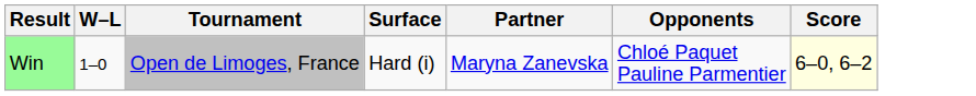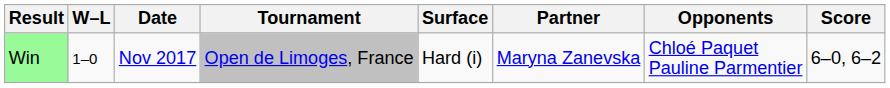 <table class="sortable wikitable">
 <tr>
 <th>Result</th>
 <th class="unsortable">W–L</th>
+<th>Date</th>
 <th>Tournament</th>
 <th>Surface</th>
 <th>Partner</th>
 <th>Opponents</th>
 <th class="unsortable">Score</th>
 </tr>
 <tr>
 <td bgcolor=98FB98>Win</td>
 <td><small>1–0</small></td>
+<td><a href='#'>Nov 2017</a></td>
 <td bgcolor=silver><a href='#'>Open de Limoges</a>, France</td>
 <td>Hard (i)</td>
 <td> <a href='#'>Maryna Zanevska</a></td>
 <td> <a href='#'>Chloé Paquet</a> <br>  <a href='#'>Pauline Parmentier</a></td>
-<td style="background: lightyellow;">6–0, 6–2</td>
+<td>6–0, 6–2</td>
 </tr>
 </table>
